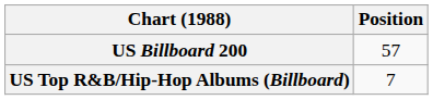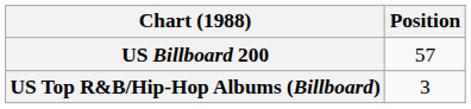 <table class="wikitable sortable plainrowheaders" style="text-align:center">
 <tr>
 <th scope="col">Chart (1988)</th>
 <th scope="col">Position</th>
 </tr>
 <tr>
 <th scope="row">US <em>Billboard</em> 200</th>
 <td>57</td>
 </tr>
 <tr>
 <th scope="row">US Top R&B/Hip-Hop Albums (<em>Billboard</em>)</th>
-<td>7</td>
+<td>3</td>
 </tr>
 </table>
